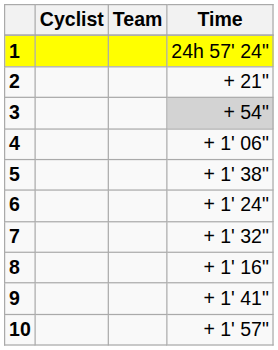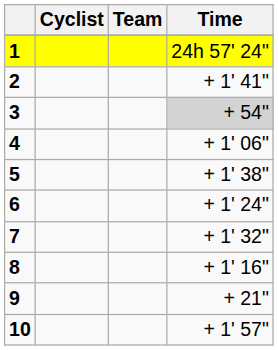 <table class="wikitable">
 <tr>
 <th></th>
 <th>Cyclist</th>
 <th>Team</th>
 <th>Time</th>
 </tr>
 <tr>
 </tr>
 <tr style="background:yellow">
 <td><strong>1</strong></td>
 <td></td>
 <td></td>
 <td align="right">24h 57' 24"</td>
 </tr>
 <tr>
 <td><strong>2</strong></td>
 <td></td>
 <td></td>
-<td align="right">+ 21"</td>
+<td align="right">+ 1' 41"</td>
 </tr>
 <tr>
 <td><strong>3</strong></td>
 <td></td>
 <td></td>
 <td align="right" style="background: lightgrey;">+ 54"</td>
 </tr>
 <tr>
 <td><strong>4</strong></td>
 <td></td>
 <td></td>
 <td align="right">+ 1' 06"</td>
 </tr>
 <tr>
 <td><strong>5</strong></td>
 <td></td>
 <td></td>
 <td align="right">+ 1' 38"</td>
 </tr>
 <tr>
 <td><strong>6</strong></td>
 <td></td>
 <td></td>
 <td align="right">+ 1' 24"</td>
 </tr>
 <tr>
 <td><strong>7</strong></td>
 <td></td>
 <td></td>
 <td align="right">+ 1' 32"</td>
 </tr>
 <tr>
 <td><strong>8</strong></td>
 <td></td>
 <td></td>
 <td align="right">+ 1' 16"</td>
 </tr>
 <tr>
 <td><strong>9</strong></td>
 <td></td>
 <td></td>
-<td align="right">+ 1' 41"</td>
+<td align="right">+ 21"</td>
 </tr>
 <tr>
 <td><strong>10</strong></td>
 <td></td>
 <td></td>
 <td align="right">+ 1' 57"</td>
 </tr>
 </table>
